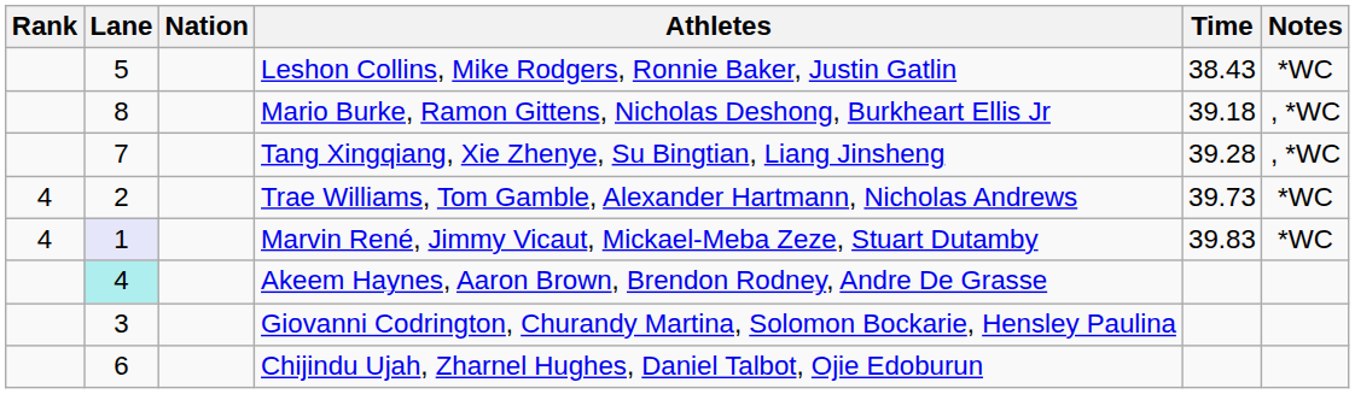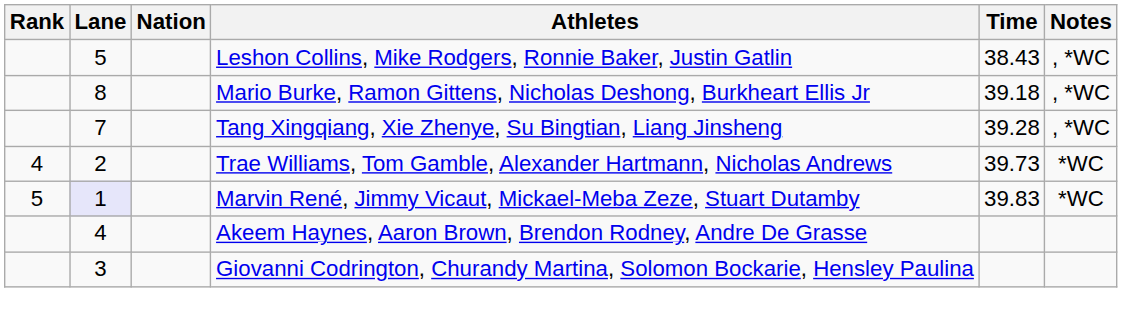 <table class="wikitable sortable" style="text-align:center">
 <tr>
 <th>Rank</th>
 <th>Lane</th>
 <th>Nation</th>
 <th>Athletes</th>
 <th>Time</th>
 <th>Notes</th>
 </tr>
 <tr>
 <td></td>
 <td>5</td>
 <td align=left></td>
 <td align=left><a href='#'>Leshon Collins</a>, <a href='#'>Mike Rodgers</a>, <a href='#'>Ronnie Baker</a>, <a href='#'>Justin Gatlin</a></td>
 <td>38.43</td>
-<td>*WC</td>
+<td>, *WC</td>
 </tr>
 <tr>
 <td></td>
 <td>8</td>
 <td align=left></td>
 <td align=left><a href='#'>Mario Burke</a>, <a href='#'>Ramon Gittens</a>, <a href='#'>Nicholas Deshong</a>, <a href='#'>Burkheart Ellis Jr</a></td>
 <td>39.18</td>
 <td>, *WC</td>
 </tr>
 <tr>
 <td></td>
 <td>7</td>
 <td align=left></td>
 <td align=left><a href='#'>Tang Xingqiang</a>, <a href='#'>Xie Zhenye</a>, <a href='#'>Su Bingtian</a>, <a href='#'>Liang Jinsheng</a></td>
 <td>39.28</td>
 <td>, *WC</td>
 </tr>
 <tr>
 <td>4</td>
 <td>2</td>
 <td align=left></td>
 <td align=left><a href='#'>Trae Williams</a>, <a href='#'>Tom Gamble</a>, <a href='#'>Alexander Hartmann</a>, <a href='#'>Nicholas Andrews</a></td>
 <td>39.73</td>
 <td>*WC</td>
 </tr>
 <tr>
-<td>4</td>
+<td>5</td>
 <td style="background: lavender;">1</td>
 <td align=left></td>
 <td align=left><a href='#'>Marvin René</a>, <a href='#'>Jimmy Vicaut</a>, <a href='#'>Mickael-Meba Zeze</a>, <a href='#'>Stuart Dutamby</a></td>
 <td>39.83</td>
 <td>*WC</td>
 </tr>
 <tr>
 <td></td>
-<td style="background: paleturquoise;">4</td>
+<td>4</td>
 <td align=left></td>
 <td align=left><a href='#'>Akeem Haynes</a>, <a href='#'>Aaron Brown</a>, <a href='#'>Brendon Rodney</a>, <a href='#'>Andre De Grasse</a></td>
 <td></td>
 <td></td>
 </tr>
 <tr>
 <td></td>
 <td>3</td>
 <td align=left></td>
 <td align=left><a href='#'>Giovanni Codrington</a>, <a href='#'>Churandy Martina</a>, <a href='#'>Solomon Bockarie</a>, <a href='#'>Hensley Paulina</a></td>
 <td></td>
 <td></td>
 </tr>
-<tr>
-<td></td>
-<td>6</td>
-<td align=left></td>
-<td align=left><a href='#'>Chijindu Ujah</a>, <a href='#'>Zharnel Hughes</a>, <a href='#'>Daniel Talbot</a>, <a href='#'>Ojie Edoburun</a></td>
-<td></td>
-<td></td>
-</tr>
 </table>
